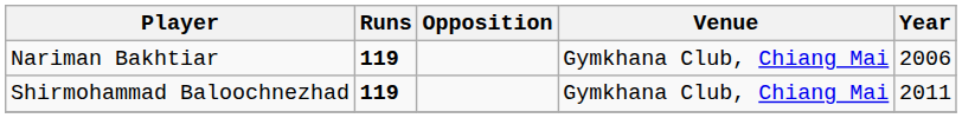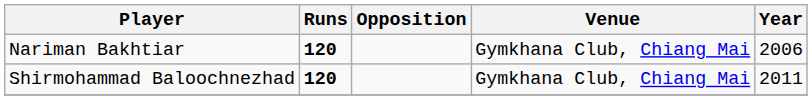 <table class="wikitable">
 <tr>
 <th>Player</th>
 <th>Runs</th>
 <th>Opposition</th>
 <th>Venue</th>
 <th>Year</th>
 </tr>
 <tr>
 <td>Nariman Bakhtiar</td>
-<td><strong>119</strong></td>
+<td><strong>120</strong></td>
 <td></td>
 <td>Gymkhana Club, <a href='#'>Chiang Mai</a></td>
 <td>2006</td>
 </tr>
 <tr>
 <td>Shirmohammad Baloochnezhad</td>
-<td><strong>119</strong></td>
+<td><strong>120</strong></td>
 <td></td>
 <td>Gymkhana Club, <a href='#'>Chiang Mai</a></td>
 <td>2011</td>
 </tr>
 <tr>
 </tr>
 </table>
